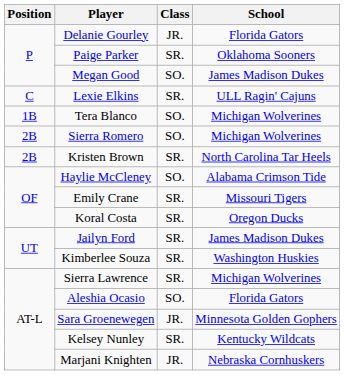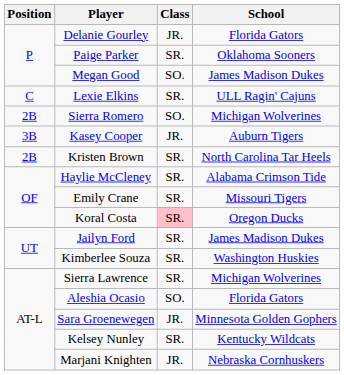 <table class="wikitable">
 <tr>
 <th>Position</th>
 <th>Player</th>
 <th>Class</th>
 <th>School</th>
 </tr>
 <tr align=center>
 <td rowspan=3><a href='#'>P</a></td>
 <td><a href='#'>Delanie Gourley</a></td>
 <td>JR.</td>
 <td><a href='#'>Florida Gators</a></td>
 </tr>
 <tr align=center>
 <td><a href='#'>Paige Parker</a></td>
 <td>SR.</td>
 <td><a href='#'>Oklahoma Sooners</a></td>
 </tr>
 <tr align=center>
 <td><a href='#'>Megan Good</a></td>
 <td>SO.</td>
 <td><a href='#'>James Madison Dukes</a></td>
 </tr>
 <tr align=center>
 <td rowspan=1><a href='#'>C</a></td>
 <td><a href='#'>Lexie Elkins</a></td>
 <td>SR.</td>
 <td><a href='#'>ULL Ragin' Cajuns</a></td>
 </tr>
 <tr align=center>
-<td rowspan=1><a href='#'>1B</a></td>
-<td>Tera Blanco</td>
+<td rowspan=1><a href='#'>2B</a></td>
+<td><a href='#'>Sierra Romero</a></td>
 <td>SO.</td>
 <td><a href='#'>Michigan Wolverines</a></td>
 </tr>
 <tr align=center>
-<td rowspan=1><a href='#'>2B</a></td>
-<td><a href='#'>Sierra Romero</a></td>
-<td>SO.</td>
-<td><a href='#'>Michigan Wolverines</a></td>
+<td rowspan=1><a href='#'>3B</a></td>
+<td><a href='#'>Kasey Cooper</a></td>
+<td>JR.</td>
+<td><a href='#'>Auburn Tigers</a></td>
 </tr>
 <tr align=center>
 <td rowspan=1><a href='#'>2B</a></td>
 <td>Kristen Brown</td>
 <td>SR.</td>
 <td><a href='#'>North Carolina Tar Heels</a></td>
 </tr>
 <tr align=center>
 <td rowspan=3><a href='#'>OF</a></td>
 <td><a href='#'>Haylie McCleney</a></td>
-<td>SO.</td>
+<td>SR.</td>
 <td><a href='#'>Alabama Crimson Tide</a></td>
 </tr>
 <tr align=center>
 <td>Emily Crane</td>
 <td>SR.</td>
 <td><a href='#'>Missouri Tigers</a></td>
 </tr>
 <tr align=center>
 <td>Koral Costa</td>
-<td>SR.</td>
+<td style="background: pink;">SR.</td>
 <td><a href='#'>Oregon Ducks</a></td>
 </tr>
 <tr align=center>
 <td rowspan=2><a href='#'>UT</a></td>
 <td><a href='#'>Jailyn Ford</a></td>
 <td>SR.</td>
 <td><a href='#'>James Madison Dukes</a></td>
 </tr>
 <tr align=center>
 <td>Kimberlee Souza</td>
 <td>SR.</td>
 <td><a href='#'>Washington Huskies</a></td>
 </tr>
 <tr align=center>
 <td rowspan=5>AT-L</td>
 <td>Sierra Lawrence</td>
 <td>SR.</td>
 <td><a href='#'>Michigan Wolverines</a></td>
 </tr>
 <tr align=center>
 <td><a href='#'>Aleshia Ocasio</a></td>
 <td>SO.</td>
 <td><a href='#'>Florida Gators</a></td>
 </tr>
 <tr align=center>
 <td><a href='#'>Sara Groenewegen</a></td>
 <td>JR.</td>
 <td><a href='#'>Minnesota Golden Gophers</a></td>
 </tr>
 <tr align=center>
 <td>Kelsey Nunley</td>
 <td>SR.</td>
 <td><a href='#'>Kentucky Wildcats</a></td>
 </tr>
 <tr align=center>
 <td>Marjani Knighten</td>
 <td>JR.</td>
 <td><a href='#'>Nebraska Cornhuskers</a></td>
 </tr>
 </table>
